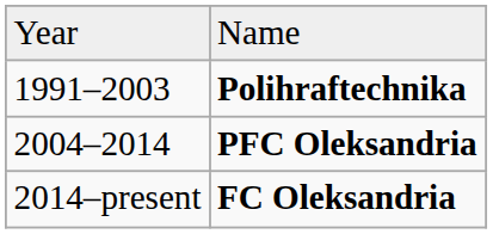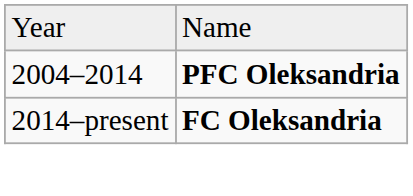 <table class="wikitable">
 <tr style="background:#efefef;">
 <td>Year</td>
 <td>Name</td>
-</tr>
-<tr>
-<td>1991–2003</td>
-<td><strong>Polihraftechnika</strong></td>
 </tr>
 <tr>
 <td>2004–2014</td>
 <td><strong>PFC Oleksandria</strong></td>
 </tr>
 <tr>
 <td>2014–present</td>
 <td><strong>FC Oleksandria</strong></td>
 </tr>
 </table>
